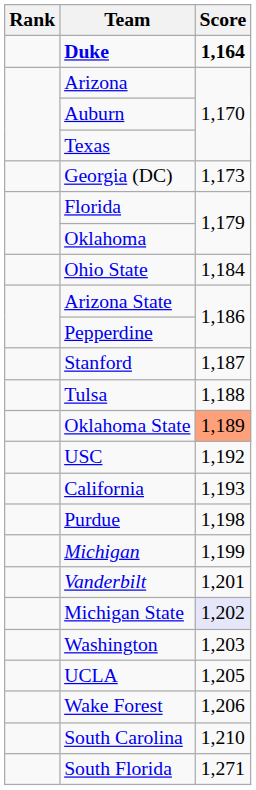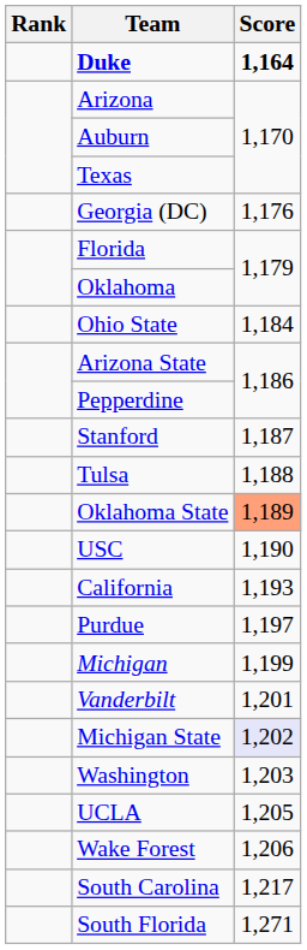 <table class="wikitable sortable" style="text-align:center">
 <tr>
 <th dat-sort-type=number>Rank</th>
 <th>Team</th>
 <th>Score</th>
 </tr>
 <tr>
 <td></td>
 <td align=left><strong><a href='#'>Duke</a></strong></td>
 <td><strong>1,164</strong></td>
 </tr>
 <tr>
 <td rowspan=3></td>
 <td align=left><a href='#'>Arizona</a></td>
 <td rowspan=3>1,170</td>
 </tr>
 <tr>
 <td align=left><a href='#'>Auburn</a></td>
 </tr>
 <tr>
 <td align=left><a href='#'>Texas</a></td>
 </tr>
 <tr>
 <td></td>
 <td align=left><a href='#'>Georgia</a> (DC)</td>
-<td>1,173</td>
+<td>1,176</td>
 </tr>
 <tr>
 <td rowspan=2></td>
 <td align=left><a href='#'>Florida</a></td>
 <td rowspan=2>1,179</td>
 </tr>
 <tr>
 <td align=left><a href='#'>Oklahoma</a></td>
 </tr>
 <tr>
 <td></td>
 <td align=left><a href='#'>Ohio State</a></td>
 <td>1,184</td>
 </tr>
 <tr>
 <td rowspan=2></td>
 <td align=left><a href='#'>Arizona State</a></td>
 <td rowspan=2>1,186</td>
 </tr>
 <tr>
 <td align=left><a href='#'>Pepperdine</a></td>
 </tr>
 <tr>
 <td></td>
 <td align=left><a href='#'>Stanford</a></td>
 <td>1,187</td>
 </tr>
 <tr>
 <td></td>
 <td align=left><a href='#'>Tulsa</a></td>
 <td>1,188</td>
 </tr>
 <tr>
 <td></td>
 <td align=left><a href='#'>Oklahoma State</a></td>
 <td style="background: lightsalmon;">1,189</td>
 </tr>
 <tr>
 <td></td>
 <td align=left><a href='#'>USC</a></td>
-<td>1,192</td>
+<td>1,190</td>
 </tr>
 <tr>
 <td></td>
 <td align=left><a href='#'>California</a></td>
 <td>1,193</td>
 </tr>
 <tr>
 <td></td>
 <td align=left><a href='#'>Purdue</a></td>
-<td>1,198</td>
+<td>1,197</td>
 </tr>
 <tr>
 <td></td>
 <td align=left><em><a href='#'>Michigan</a></em></td>
 <td>1,199</td>
 </tr>
 <tr>
 <td></td>
 <td align=left><em><a href='#'>Vanderbilt</a></em></td>
 <td>1,201</td>
 </tr>
 <tr>
 <td></td>
 <td align=left><a href='#'>Michigan State</a></td>
 <td style="background: lavender;">1,202</td>
 </tr>
 <tr>
 <td></td>
 <td align=left><a href='#'>Washington</a></td>
 <td>1,203</td>
 </tr>
 <tr>
 <td></td>
 <td align=left><a href='#'>UCLA</a></td>
 <td>1,205</td>
 </tr>
 <tr>
 <td></td>
 <td align=left><a href='#'>Wake Forest</a></td>
 <td>1,206</td>
 </tr>
 <tr>
 <td></td>
 <td align=left><a href='#'>South Carolina</a></td>
-<td>1,210</td>
+<td>1,217</td>
 </tr>
 <tr>
 <td></td>
 <td align=left><a href='#'>South Florida</a></td>
 <td>1,271</td>
 </tr>
 </table>
